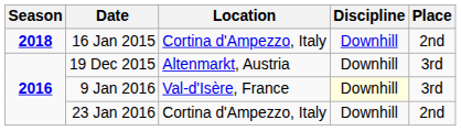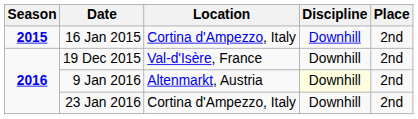 <table class=wikitable style="text-align:center">
 <tr>
 <th>Season</th>
 <th>Date</th>
 <th>Location</th>
 <th>Discipline</th>
 <th>Place</th>
 </tr>
 <tr>
-<td><strong><a href='#'>2018</a></strong></td>
+<td><strong><a href='#'>2015</a></strong></td>
 <td align=right>16 Jan 2015</td>
 <td align=left> <a href='#'>Cortina d'Ampezzo</a>, Italy</td>
 <td><a href='#'>Downhill</a></td>
 <td>2nd</td>
 </tr>
 <tr>
 <td rowspan=3><strong><a href='#'>2016</a></strong></td>
 <td align=right>19 Dec 2015</td>
-<td align=left> <a href='#'>Altenmarkt</a>, Austria</td>
+<td align=left> <a href='#'>Val-d'Isère</a>, France</td>
 <td>Downhill</td>
-<td>3rd</td>
+<td>2nd</td>
 </tr>
 <tr>
 <td align=right>9 Jan 2016</td>
-<td align=left> <a href='#'>Val-d'Isère</a>, France</td>
+<td align=left> <a href='#'>Altenmarkt</a>, Austria</td>
 <td style="background: lightyellow;">Downhill</td>
-<td>3rd</td>
+<td>2nd</td>
 </tr>
 <tr>
 <td align=right>23 Jan 2016</td>
 <td align=left> Cortina d'Ampezzo, Italy</td>
 <td>Downhill</td>
 <td>2nd</td>
 </tr>
 </table>
